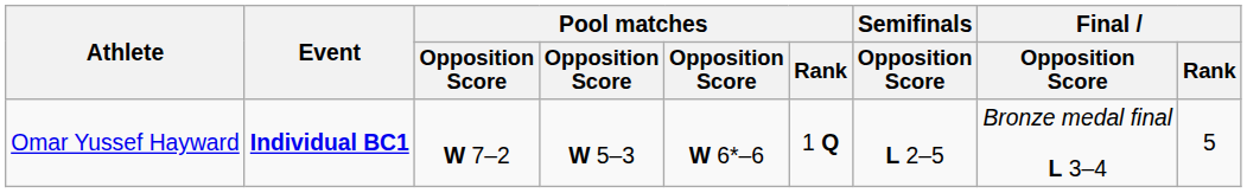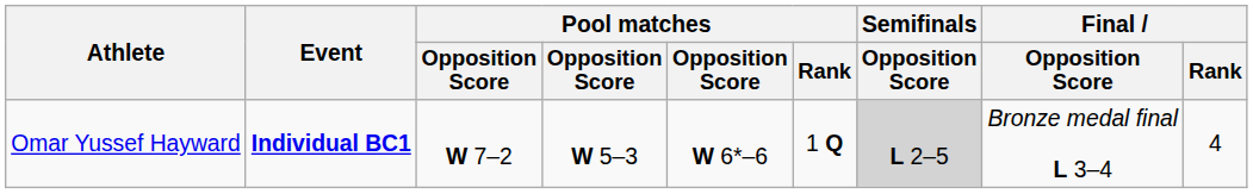 <table class=wikitable style="font-size:90%">
 <tr>
 <th rowspan="2">Athlete</th>
 <th rowspan="2">Event</th>
 <th colspan="4">Pool matches</th>
 <th>Semifinals</th>
 <th colspan=2>Final / </th>
 </tr>
 <tr style="font-size:95%">
 <th>Opposition<br>Score</th>
 <th>Opposition<br>Score</th>
 <th>Opposition<br>Score</th>
 <th>Rank</th>
 <th>Opposition<br>Score</th>
 <th>Opposition<br>Score</th>
 <th>Rank</th>
 </tr>
 <tr align=center>
 <td align=left><a href='#'>Omar Yussef Hayward</a></td>
 <td align=left><strong><a href='#'>Individual BC1</a></strong></td>
 <td><br><strong>W</strong> 7–2</td>
 <td><br><strong>W</strong> 5–3</td>
 <td><br><strong>W</strong> 6*–6</td>
 <td>1 <strong>Q</strong></td>
-<td><br><strong>L</strong> 2–5</td>
+<td style="background: lightgrey;"><br><strong>L</strong> 2–5</td>
 <td><em>Bronze medal final</em><br><br><strong>L</strong> 3–4</td>
-<td>5</td>
+<td>4</td>
 </tr>
 </table>
